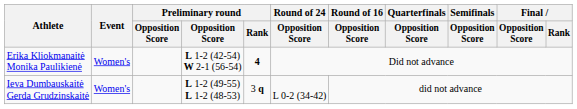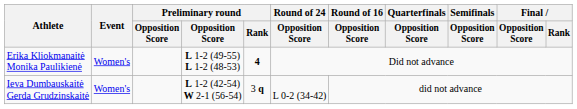 <table class=wikitable style=font-size:90%;text-align:center>
 <tr>
 <th rowspan=2>Athlete</th>
 <th rowspan=2>Event</th>
 <th colspan=3>Preliminary round</th>
 <th>Round of 24</th>
 <th>Round of 16</th>
 <th>Quarterfinals</th>
 <th>Semifinals</th>
 <th colspan=2>Final / </th>
 </tr>
 <tr style=font-size:95%>
 <th>Opposition<br>Score</th>
 <th>Opposition<br>Score</th>
 <th>Rank</th>
 <th>Opposition<br>Score</th>
 <th>Opposition<br>Score</th>
 <th>Opposition<br>Score</th>
 <th>Opposition<br>Score</th>
 <th>Opposition<br>Score</th>
 <th>Rank</th>
 </tr>
 <tr>
 <td align=left><a href='#'>Erika Kliokmanaitė</a><br><a href='#'>Monika Paulikienė</a></td>
 <td align=left><a href='#'>Women's</a></td>
 <td><br></td>
-<td><strong>L</strong> 1-2 (42-54) <br> <strong>W</strong> 2-1 (56-54)</td>
+<td><strong>L</strong> 1-2 (49-55) <br> <strong>L</strong> 1-2 (48-53)</td>
 <td><strong>4</strong></td>
 <td colspan=6>Did not advance</td>
 </tr>
 <tr>
 <td align=left><a href='#'>Ieva Dumbauskaitė</a><br><a href='#'>Gerda Grudzinskaitė</a></td>
 <td align=left><a href='#'>Women's</a></td>
 <td> <br></td>
-<td><strong>L</strong> 1-2 (49-55) <br> <strong>L</strong> 1-2 (48-53)</td>
+<td><strong>L</strong> 1-2 (42-54) <br> <strong>W</strong> 2-1 (56-54)</td>
 <td>3 <strong>q</strong></td>
 <td> <br> L 0-2 (34-42)</td>
 <td align=center colspan=5>did not advance</td>
 </tr>
 </table>
